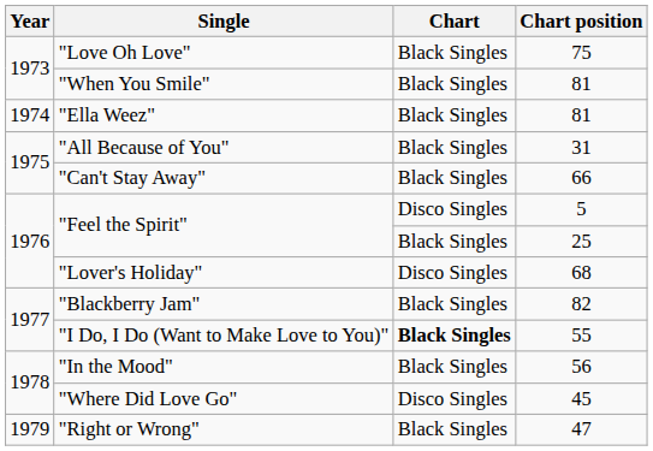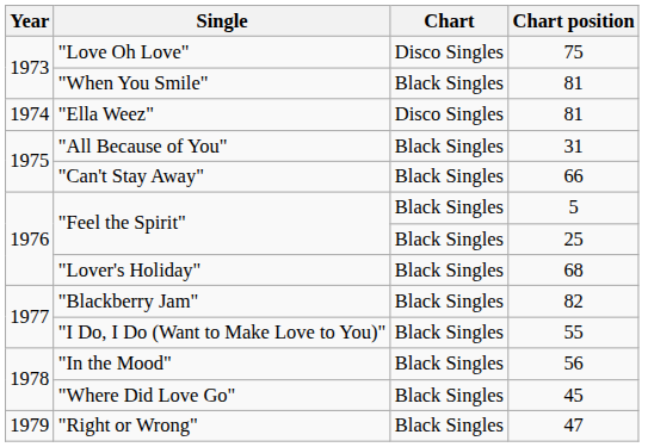 <table class="wikitable">
 <tr>
 <th>Year</th>
 <th>Single</th>
 <th>Chart</th>
 <th>Chart position</th>
 </tr>
 <tr>
 <td rowspan="2">1973</td>
 <td>"Love Oh Love"</td>
-<td>Black Singles</td>
+<td>Disco Singles</td>
 <td align="center">75</td>
 </tr>
 <tr>
 <td>"When You Smile"</td>
 <td>Black Singles</td>
 <td align="center">81</td>
 </tr>
 <tr>
 <td>1974</td>
 <td>"Ella Weez"</td>
-<td>Black Singles</td>
+<td>Disco Singles</td>
 <td align="center">81</td>
 </tr>
 <tr>
 <td rowspan="2">1975</td>
 <td>"All Because of You"</td>
 <td>Black Singles</td>
 <td align="center">31</td>
 </tr>
 <tr>
 <td>"Can't Stay Away"</td>
 <td>Black Singles</td>
 <td align="center">66</td>
 </tr>
 <tr>
 <td rowspan="3">1976</td>
 <td rowspan="2">"Feel the Spirit"</td>
-<td>Disco Singles</td>
+<td>Black Singles</td>
 <td align="center">5</td>
 </tr>
 <tr>
 <td>Black Singles</td>
 <td align="center">25</td>
 </tr>
 <tr>
 <td>"Lover's Holiday"</td>
-<td>Disco Singles</td>
+<td>Black Singles</td>
 <td align="center">68</td>
 </tr>
 <tr>
 <td rowspan="2">1977</td>
 <td>"Blackberry Jam"</td>
 <td>Black Singles</td>
 <td align="center">82</td>
 </tr>
 <tr>
 <td>"I Do, I Do (Want to Make Love to You)"</td>
-<td><strong>Black Singles</strong></td>
+<td>Black Singles</td>
 <td align="center">55</td>
 </tr>
 <tr>
 <td rowspan="2">1978</td>
 <td>"In the Mood"</td>
 <td>Black Singles</td>
 <td align="center">56</td>
 </tr>
 <tr>
 <td>"Where Did Love Go"</td>
-<td>Disco Singles</td>
+<td>Black Singles</td>
 <td align="center">45</td>
 </tr>
 <tr>
 <td>1979</td>
 <td>"Right or Wrong"</td>
 <td>Black Singles</td>
 <td align="center">47</td>
 </tr>
 </table>
